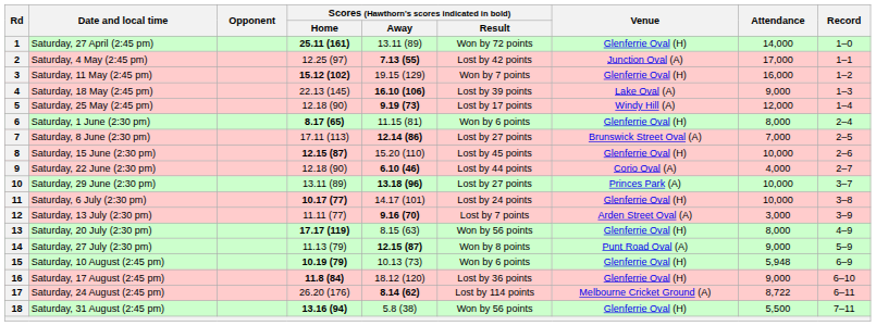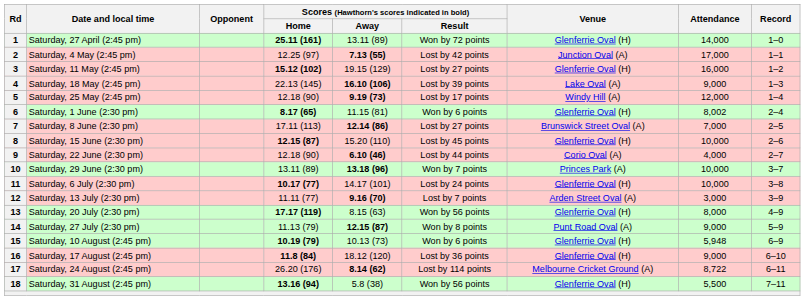 <table class="wikitable" style="font-size:90%; text-align:center; width: 100%; margin-left: auto; margin-right: auto">
 <tr>
 <th rowspan="2">Rd</th>
 <th rowspan="2">Date and local time</th>
 <th rowspan="2">Opponent</th>
 <th colspan="3">Scores <small>(Hawthorn's scores indicated in bold)</small></th>
 <th rowspan="2">Venue</th>
 <th rowspan="2">Attendance</th>
 <th rowspan="2">Record</th>
 </tr>
 <tr>
 <th>Home</th>
 <th>Away</th>
 <th>Result</th>
 </tr>
 <tr style="background:#cfc">
 <th>1</th>
 <td align=left>Saturday, 27 April (2:45 pm)</td>
 <td align=left></td>
 <td><strong>25.11 (161)</strong></td>
 <td>13.11 (89)</td>
 <td>Won by 72 points</td>
 <td><a href='#'>Glenferrie Oval</a> (H)</td>
 <td>14,000</td>
 <td>1–0</td>
 </tr>
 <tr style="background:#fcc;">
 <th>2</th>
 <td align=left>Saturday, 4 May (2:45 pm)</td>
 <td align=left></td>
 <td>12.25 (97)</td>
 <td><strong>7.13 (55)</strong></td>
 <td>Lost by 42 points</td>
 <td><a href='#'>Junction Oval</a> (A)</td>
 <td>17,000</td>
 <td>1–1</td>
 </tr>
 <tr style="background:#fcc;">
 <th>3</th>
 <td align=left>Saturday, 11 May (2:45 pm)</td>
 <td align=left></td>
 <td><strong>15.12 (102)</strong></td>
 <td>19.15 (129)</td>
-<td>Won by 7 points</td>
+<td>Lost by 27 points</td>
 <td><a href='#'>Glenferrie Oval</a> (H)</td>
 <td>16,000</td>
 <td>1–2</td>
 </tr>
 <tr style="background:#fcc;">
 <th>4</th>
 <td align=left>Saturday, 18 May (2:45 pm)</td>
 <td align=left></td>
 <td>22.13 (145)</td>
 <td><strong>16.10 (106)</strong></td>
 <td>Lost by 39 points</td>
 <td><a href='#'>Lake Oval</a> (A)</td>
 <td>9,000</td>
 <td>1–3</td>
 </tr>
 <tr style="background:#fcc;">
 <th>5</th>
 <td align=left>Saturday, 25 May (2:45 pm)</td>
 <td align=left></td>
 <td>12.18 (90)</td>
 <td><strong>9.19 (73)</strong></td>
 <td>Lost by 17 points</td>
 <td><a href='#'>Windy Hill</a> (A)</td>
 <td>12,000</td>
 <td>1–4</td>
 </tr>
 <tr style="background:#cfc">
 <th>6</th>
 <td align=left>Saturday, 1 June (2:30 pm)</td>
 <td align=left></td>
 <td><strong>8.17 (65)</strong></td>
 <td>11.15 (81)</td>
 <td>Won by 6 points</td>
 <td><a href='#'>Glenferrie Oval</a> (H)</td>
-<td>8,000</td>
+<td>8,002</td>
 <td>2–4</td>
 </tr>
 <tr style="background:#fcc;">
 <th>7</th>
 <td align=left>Saturday, 8 June (2:30 pm)</td>
 <td align=left></td>
 <td>17.11 (113)</td>
 <td><strong>12.14 (86)</strong></td>
 <td>Lost by 27 points</td>
 <td><a href='#'>Brunswick Street Oval</a> (A)</td>
 <td>7,000</td>
 <td>2–5</td>
 </tr>
 <tr style="background:#fcc;">
 <th>8</th>
 <td align=left>Saturday, 15 June (2:30 pm)</td>
 <td align=left></td>
 <td><strong>12.15 (87)</strong></td>
 <td>15.20 (110)</td>
 <td>Lost by 45 points</td>
 <td><a href='#'>Glenferrie Oval</a> (H)</td>
 <td>10,000</td>
 <td>2–6</td>
 </tr>
 <tr style="background:#fcc;">
 <th>9</th>
 <td align=left>Saturday, 22 June (2:30 pm)</td>
 <td align=left></td>
 <td>12.18 (90)</td>
 <td><strong>6.10 (46)</strong></td>
 <td>Lost by 44 points</td>
 <td><a href='#'>Corio Oval</a> (A)</td>
 <td>4,000</td>
 <td>2–7</td>
 </tr>
 <tr style="background:#cfc">
 <th>10</th>
 <td align=left>Saturday, 29 June (2:30 pm)</td>
 <td align=left></td>
 <td>13.11 (89)</td>
 <td><strong>13.18 (96)</strong></td>
-<td>Lost by 27 points</td>
+<td>Won by 7 points</td>
 <td><a href='#'>Princes Park</a> (A)</td>
 <td>10,000</td>
 <td>3–7</td>
 </tr>
 <tr style="background:#fcc;">
 <th>11</th>
 <td align=left>Saturday, 6 July (2:30 pm)</td>
 <td align=left></td>
 <td><strong>10.17 (77)</strong></td>
 <td>14.17 (101)</td>
 <td>Lost by 24 points</td>
 <td><a href='#'>Glenferrie Oval</a> (H)</td>
 <td>10,000</td>
 <td>3–8</td>
 </tr>
 <tr style="background:#fcc;">
 <th>12</th>
 <td align=left>Saturday, 13 July (2:30 pm)</td>
 <td align=left></td>
 <td>11.11 (77)</td>
 <td><strong>9.16 (70)</strong></td>
 <td>Lost by 7 points</td>
 <td><a href='#'>Arden Street Oval</a> (A)</td>
 <td>3,000</td>
 <td>3–9</td>
 </tr>
 <tr style="background:#cfc">
 <th>13</th>
 <td align=left>Saturday, 20 July (2:30 pm)</td>
 <td align=left></td>
 <td><strong>17.17 (119)</strong></td>
 <td>8.15 (63)</td>
 <td>Won by 56 points</td>
 <td><a href='#'>Glenferrie Oval</a> (H)</td>
 <td>8,000</td>
 <td>4–9</td>
 </tr>
 <tr style="background:#cfc">
 <th>14</th>
 <td align=left>Saturday, 27 July (2:30 pm)</td>
 <td align=left></td>
 <td>11.13 (79)</td>
 <td><strong>12.15 (87)</strong></td>
 <td>Won by 8 points</td>
 <td><a href='#'>Punt Road Oval</a> (A)</td>
 <td>9,000</td>
 <td>5–9</td>
 </tr>
 <tr style="background:#cfc">
 <th>15</th>
 <td align=left>Saturday, 10 August (2:45 pm)</td>
 <td align=left></td>
 <td><strong>10.19 (79)</strong></td>
 <td>10.13 (73)</td>
 <td>Won by 6 points</td>
 <td><a href='#'>Glenferrie Oval</a> (H)</td>
 <td>5,948</td>
 <td>6–9</td>
 </tr>
 <tr style="background:#fcc;">
 <th>16</th>
 <td align=left>Saturday, 17 August (2:45 pm)</td>
 <td align=left></td>
 <td><strong>11.8 (84)</strong></td>
 <td>18.12 (120)</td>
 <td>Lost by 36 points</td>
 <td><a href='#'>Glenferrie Oval</a> (H)</td>
 <td>9,000</td>
 <td>6–10</td>
 </tr>
 <tr style="background:#fcc;">
 <th>17</th>
 <td align=left>Saturday, 24 August (2:45 pm)</td>
 <td align=left></td>
 <td>26.20 (176)</td>
 <td><strong>8.14 (62)</strong></td>
 <td>Lost by 114 points</td>
 <td><a href='#'>Melbourne Cricket Ground</a> (A)</td>
 <td>8,722</td>
 <td>6–11</td>
 </tr>
 <tr style="background:#cfc">
 <th>18</th>
 <td align=left>Saturday, 31 August (2:45 pm)</td>
 <td align=left></td>
 <td><strong>13.16 (94)</strong></td>
 <td>5.8 (38)</td>
 <td>Won by 56 points</td>
 <td><a href='#'>Glenferrie Oval</a> (H)</td>
 <td>5,500</td>
 <td>7–11</td>
 </tr>
 <tr>
 <th colspan=9></th>
 </tr>
 </table>
